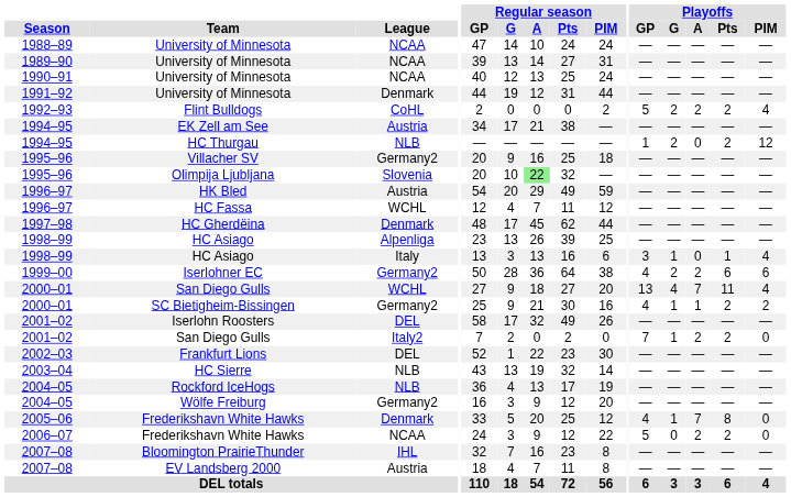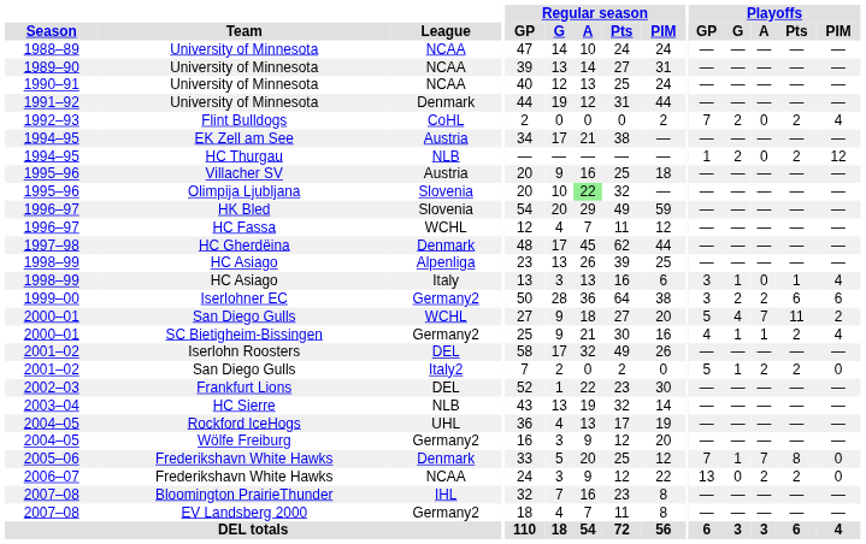 <table border="0" cellpadding="1" cellspacing="0" style="text-align:center; width:60em">
 <tr bgcolor="#e0e0e0">
 <th colspan="3" bgcolor="#ffffff"></th>
 <th rowspan="99" bgcolor="#ffffff"></th>
 <th colspan="5"><a href='#'>Regular season</a></th>
 <th rowspan="99" bgcolor="#ffffff"></th>
 <th colspan="5"><a href='#'>Playoffs</a></th>
 </tr>
 <tr bgcolor="#e0e0e0">
 <th><a href='#'>Season</a></th>
 <th>Team</th>
 <th>League</th>
 <th>GP</th>
 <th><a href='#'>G</a></th>
 <th><a href='#'>A</a></th>
 <th><a href='#'>Pts</a></th>
 <th><a href='#'>PIM</a></th>
 <th>GP</th>
 <th>G</th>
 <th>A</th>
 <th>Pts</th>
 <th>PIM</th>
 </tr>
 <tr>
 <td><a href='#'>1988–89</a></td>
 <td><a href='#'>University of Minnesota</a></td>
 <td><a href='#'>NCAA</a></td>
 <td>47</td>
 <td>14</td>
 <td>10</td>
 <td>24</td>
 <td>24</td>
 <td>—</td>
 <td>—</td>
 <td>—</td>
 <td>—</td>
 <td>—</td>
 </tr>
 <tr bgcolor="#f0f0f0">
 <td><a href='#'>1989–90</a></td>
 <td>University of Minnesota</td>
 <td>NCAA</td>
 <td>39</td>
 <td>13</td>
 <td>14</td>
 <td>27</td>
 <td>31</td>
 <td>—</td>
 <td>—</td>
 <td>—</td>
 <td>—</td>
 <td>—</td>
 </tr>
 <tr>
 <td><a href='#'>1990–91</a></td>
 <td>University of Minnesota</td>
 <td>NCAA</td>
 <td>40</td>
 <td>12</td>
 <td>13</td>
 <td>25</td>
 <td>24</td>
 <td>—</td>
 <td>—</td>
 <td>—</td>
 <td>—</td>
 <td>—</td>
 </tr>
 <tr bgcolor="#f0f0f0">
 <td><a href='#'>1991–92</a></td>
 <td>University of Minnesota</td>
 <td>Denmark</td>
 <td>44</td>
 <td>19</td>
 <td>12</td>
 <td>31</td>
 <td>44</td>
 <td>—</td>
 <td>—</td>
 <td>—</td>
 <td>—</td>
 <td>—</td>
 </tr>
 <tr>
 <td><a href='#'>1992–93</a></td>
 <td><a href='#'>Flint Bulldogs</a></td>
 <td><a href='#'>CoHL</a></td>
 <td>2</td>
 <td>0</td>
 <td>0</td>
 <td>0</td>
 <td>2</td>
-<td>5</td>
+<td>7</td>
 <td>2</td>
-<td>2</td>
+<td>0</td>
 <td>2</td>
 <td>4</td>
 </tr>
 <tr bgcolor="#f0f0f0">
 <td><a href='#'>1994–95</a></td>
 <td><a href='#'>EK Zell am See</a></td>
 <td><a href='#'>Austria</a></td>
 <td>34</td>
 <td>17</td>
 <td>21</td>
 <td>38</td>
 <td>—</td>
 <td>—</td>
 <td>—</td>
 <td>—</td>
 <td>—</td>
 <td>—</td>
 </tr>
 <tr>
 <td><a href='#'>1994–95</a></td>
 <td><a href='#'>HC Thurgau</a></td>
 <td><a href='#'>NLB</a></td>
 <td>—</td>
 <td>—</td>
 <td>—</td>
 <td>—</td>
 <td>—</td>
 <td>1</td>
 <td>2</td>
 <td>0</td>
 <td>2</td>
 <td>12</td>
 </tr>
 <tr bgcolor="#f0f0f0">
 <td><a href='#'>1995–96</a></td>
 <td><a href='#'>Villacher SV</a></td>
-<td>Germany2</td>
+<td>Austria</td>
 <td>20</td>
 <td>9</td>
 <td>16</td>
 <td>25</td>
 <td>18</td>
 <td>—</td>
 <td>—</td>
 <td>—</td>
 <td>—</td>
 <td>—</td>
 </tr>
 <tr>
 <td><a href='#'>1995–96</a></td>
 <td><a href='#'>Olimpija Ljubljana</a></td>
 <td><a href='#'>Slovenia</a></td>
 <td>20</td>
 <td>10</td>
 <td style="background: lightgreen;">22</td>
 <td>32</td>
 <td>—</td>
 <td>—</td>
 <td>—</td>
 <td>—</td>
 <td>—</td>
 <td>—</td>
 </tr>
 <tr bgcolor="#f0f0f0">
 <td><a href='#'>1996–97</a></td>
 <td><a href='#'>HK Bled</a></td>
-<td>Austria</td>
+<td>Slovenia</td>
 <td>54</td>
 <td>20</td>
 <td>29</td>
 <td>49</td>
 <td>59</td>
 <td>—</td>
 <td>—</td>
 <td>—</td>
 <td>—</td>
 <td>—</td>
 </tr>
 <tr>
 <td><a href='#'>1996–97</a></td>
 <td><a href='#'>HC Fassa</a></td>
 <td>WCHL</td>
 <td>12</td>
 <td>4</td>
 <td>7</td>
 <td>11</td>
 <td>12</td>
 <td>—</td>
 <td>—</td>
 <td>—</td>
 <td>—</td>
 <td>—</td>
 </tr>
 <tr bgcolor="#f0f0f0">
 <td><a href='#'>1997–98</a></td>
 <td><a href='#'>HC Gherdëina</a></td>
 <td><a href='#'>Denmark</a></td>
 <td>48</td>
 <td>17</td>
 <td>45</td>
 <td>62</td>
 <td>44</td>
 <td>—</td>
 <td>—</td>
 <td>—</td>
 <td>—</td>
 <td>—</td>
 </tr>
 <tr>
 <td><a href='#'>1998–99</a></td>
 <td><a href='#'>HC Asiago</a></td>
 <td><a href='#'>Alpenliga</a></td>
 <td>23</td>
 <td>13</td>
 <td>26</td>
 <td>39</td>
 <td>25</td>
 <td>—</td>
 <td>—</td>
 <td>—</td>
 <td>—</td>
 <td>—</td>
 </tr>
 <tr bgcolor="#f0f0f0">
 <td><a href='#'>1998–99</a></td>
 <td>HC Asiago</td>
 <td>Italy</td>
 <td>13</td>
 <td>3</td>
 <td>13</td>
 <td>16</td>
 <td>6</td>
 <td>3</td>
 <td>1</td>
 <td>0</td>
 <td>1</td>
 <td>4</td>
 </tr>
 <tr>
 <td><a href='#'>1999–00</a></td>
 <td><a href='#'>Iserlohner EC</a></td>
 <td><a href='#'>Germany2</a></td>
 <td>50</td>
 <td>28</td>
 <td>36</td>
 <td>64</td>
 <td>38</td>
-<td>4</td>
+<td>3</td>
 <td>2</td>
 <td>2</td>
 <td>6</td>
 <td>6</td>
 </tr>
 <tr bgcolor="#f0f0f0">
 <td><a href='#'>2000–01</a></td>
 <td><a href='#'>San Diego Gulls</a></td>
 <td><a href='#'>WCHL</a></td>
 <td>27</td>
 <td>9</td>
 <td>18</td>
 <td>27</td>
 <td>20</td>
-<td>13</td>
+<td>5</td>
 <td>4</td>
 <td>7</td>
 <td>11</td>
-<td>4</td>
+<td>2</td>
 </tr>
 <tr>
 <td><a href='#'>2000–01</a></td>
 <td><a href='#'>SC Bietigheim-Bissingen</a></td>
 <td>Germany2</td>
 <td>25</td>
 <td>9</td>
 <td>21</td>
 <td>30</td>
 <td>16</td>
 <td>4</td>
 <td>1</td>
 <td>1</td>
 <td>2</td>
-<td>2</td>
+<td>4</td>
 </tr>
 <tr bgcolor="#f0f0f0">
 <td><a href='#'>2001–02</a></td>
 <td>Iserlohn Roosters</td>
 <td><a href='#'>DEL</a></td>
 <td>58</td>
 <td>17</td>
 <td>32</td>
 <td>49</td>
 <td>26</td>
 <td>—</td>
 <td>—</td>
 <td>—</td>
 <td>—</td>
 <td>—</td>
 </tr>
 <tr>
 <td><a href='#'>2001–02</a></td>
 <td>San Diego Gulls</td>
 <td><a href='#'>Italy2</a></td>
 <td>7</td>
 <td>2</td>
 <td>0</td>
 <td>2</td>
 <td>0</td>
-<td>7</td>
+<td>5</td>
 <td>1</td>
 <td>2</td>
 <td>2</td>
 <td>0</td>
 </tr>
 <tr bgcolor="#f0f0f0">
 <td><a href='#'>2002–03</a></td>
 <td><a href='#'>Frankfurt Lions</a></td>
 <td>DEL</td>
 <td>52</td>
 <td>1</td>
 <td>22</td>
 <td>23</td>
 <td>30</td>
 <td>—</td>
 <td>—</td>
 <td>—</td>
 <td>—</td>
 <td>—</td>
 </tr>
 <tr>
 <td><a href='#'>2003–04</a></td>
 <td><a href='#'>HC Sierre</a></td>
 <td>NLB</td>
 <td>43</td>
 <td>13</td>
 <td>19</td>
 <td>32</td>
 <td>14</td>
 <td>—</td>
 <td>—</td>
 <td>—</td>
 <td>—</td>
 <td>—</td>
 </tr>
 <tr bgcolor="#f0f0f0">
 <td><a href='#'>2004–05</a></td>
 <td><a href='#'>Rockford IceHogs</a></td>
-<td><a href='#'>NLB</a></td>
+<td>UHL</td>
 <td>36</td>
 <td>4</td>
 <td>13</td>
 <td>17</td>
 <td>19</td>
 <td>—</td>
 <td>—</td>
 <td>—</td>
 <td>—</td>
 <td>—</td>
 </tr>
 <tr>
 <td><a href='#'>2004–05</a></td>
 <td><a href='#'>Wölfe Freiburg</a></td>
 <td>Germany2</td>
 <td>16</td>
 <td>3</td>
 <td>9</td>
 <td>12</td>
 <td>20</td>
 <td>—</td>
 <td>—</td>
 <td>—</td>
 <td>—</td>
 <td>—</td>
 </tr>
 <tr bgcolor="#f0f0f0">
 <td><a href='#'>2005–06</a></td>
 <td><a href='#'>Frederikshavn White Hawks</a></td>
 <td><a href='#'>Denmark</a></td>
 <td>33</td>
 <td>5</td>
 <td>20</td>
 <td>25</td>
 <td>12</td>
-<td>4</td>
+<td>7</td>
 <td>1</td>
 <td>7</td>
 <td>8</td>
 <td>0</td>
 </tr>
 <tr>
 <td><a href='#'>2006–07</a></td>
 <td>Frederikshavn White Hawks</td>
 <td>NCAA</td>
 <td>24</td>
 <td>3</td>
 <td>9</td>
 <td>12</td>
 <td>22</td>
-<td>5</td>
+<td>13</td>
 <td>0</td>
 <td>2</td>
 <td>2</td>
 <td>0</td>
 </tr>
 <tr bgcolor="#f0f0f0">
 <td><a href='#'>2007–08</a></td>
 <td><a href='#'>Bloomington PrairieThunder</a></td>
 <td><a href='#'>IHL</a></td>
 <td>32</td>
 <td>7</td>
 <td>16</td>
 <td>23</td>
 <td>8</td>
 <td>—</td>
 <td>—</td>
 <td>—</td>
 <td>—</td>
 <td>—</td>
 </tr>
 <tr>
 <td><a href='#'>2007–08</a></td>
 <td><a href='#'>EV Landsberg 2000</a></td>
-<td>Austria</td>
+<td>Germany2</td>
 <td>18</td>
 <td>4</td>
 <td>7</td>
 <td>11</td>
 <td>8</td>
 <td>—</td>
 <td>—</td>
 <td>—</td>
 <td>—</td>
 <td>—</td>
 </tr>
 <tr>
 </tr>
 <tr ALIGN="center" bgcolor="#e0e0e0">
 <th colspan="3">DEL totals</th>
 <th ALIGN="center">110</th>
 <th ALIGN="center">18</th>
 <th ALIGN="center">54</th>
 <th ALIGN="center">72</th>
 <th ALIGN="center">56</th>
 <th ALIGN="center">6</th>
 <th ALIGN="center">3</th>
 <th ALIGN="center">3</th>
 <th ALIGN="center">6</th>
 <th ALIGN="center">4</th>
 </tr>
 </table>
